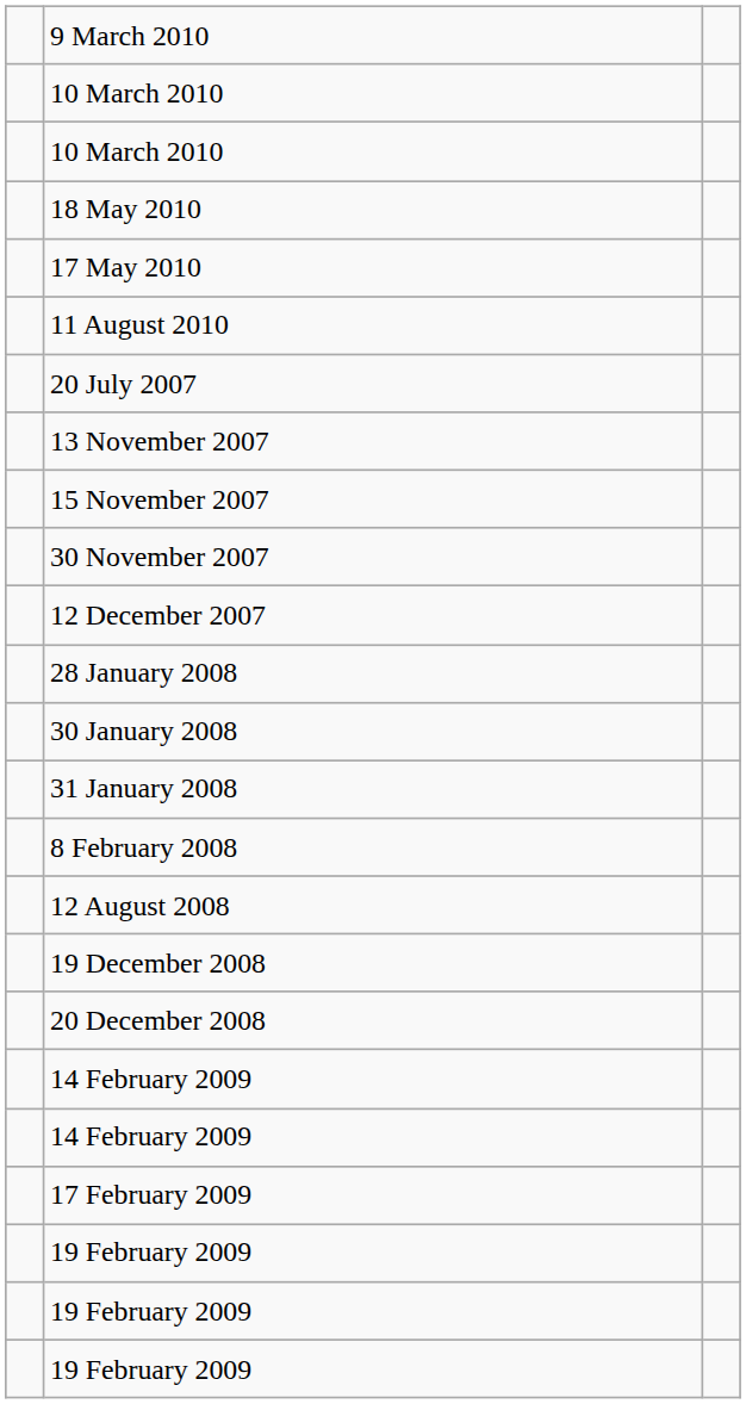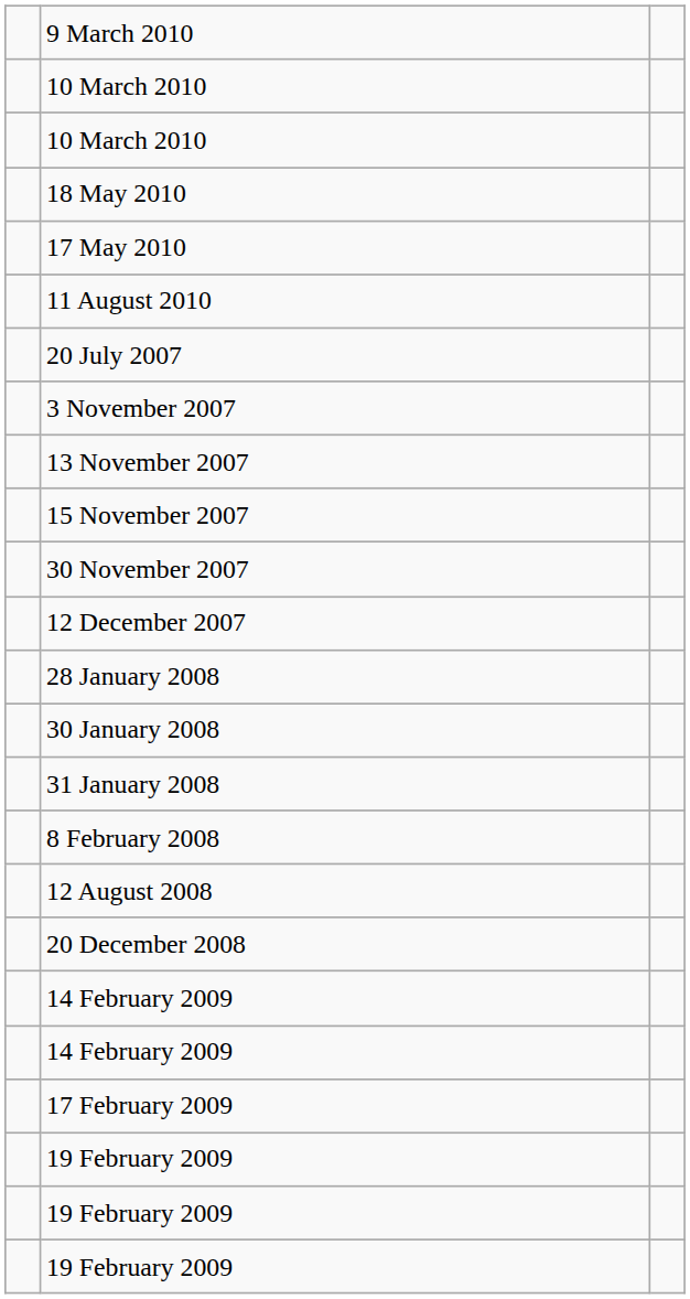 <table class="wikitable" style="font-size: 89%; float: left; width: 26em; margin-right: 1em; height: 700px">
 <tr>
 <td></td>
 <td>9 March 2010</td>
 <td></td>
 </tr>
 <tr>
 <td></td>
 <td>10 March 2010</td>
 <td></td>
 </tr>
 <tr>
 <td></td>
 <td>10 March 2010</td>
 <td></td>
 </tr>
 <tr>
 <td></td>
 <td>18 May 2010</td>
 <td></td>
 </tr>
 <tr>
 <td></td>
 <td>17 May 2010</td>
 <td></td>
 </tr>
 <tr>
 <td></td>
 <td>11 August 2010</td>
 <td></td>
 </tr>
 <tr>
 <td></td>
 <td>20 July 2007</td>
+<td></td>
+</tr>
+<tr>
+<td></td>
+<td>3 November 2007</td>
 <td></td>
 </tr>
 <tr>
 <td></td>
 <td>13 November 2007</td>
 <td></td>
 </tr>
 <tr>
 <td></td>
 <td>15 November 2007</td>
 <td></td>
 </tr>
 <tr>
 <td></td>
 <td>30 November 2007</td>
 <td></td>
 </tr>
 <tr>
 <td></td>
 <td>12 December 2007</td>
 <td></td>
 </tr>
 <tr>
 <td></td>
 <td>28 January 2008</td>
 <td></td>
 </tr>
 <tr>
 <td></td>
 <td>30 January 2008</td>
 <td></td>
 </tr>
 <tr>
 <td></td>
 <td>31 January 2008</td>
 <td></td>
 </tr>
 <tr>
 <td></td>
 <td>8 February 2008</td>
 <td></td>
 </tr>
 <tr>
 <td></td>
 <td>12 August 2008</td>
 <td></td>
 </tr>
 <tr>
 <td></td>
-<td>19 December 2008</td>
-<td></td>
-</tr>
-<tr>
-<td></td>
 <td>20 December 2008</td>
 <td></td>
 </tr>
 <tr>
 <td></td>
 <td>14 February 2009</td>
 <td></td>
 </tr>
 <tr>
 <td></td>
 <td>14 February 2009</td>
 <td></td>
 </tr>
 <tr>
 <td></td>
 <td>17 February 2009</td>
 <td></td>
 </tr>
 <tr>
 <td></td>
 <td>19 February 2009</td>
 <td></td>
 </tr>
 <tr>
 <td></td>
 <td>19 February 2009</td>
 <td></td>
 </tr>
 <tr>
 <td></td>
 <td>19 February 2009</td>
 <td></td>
 </tr>
 </table>
